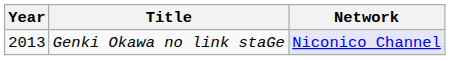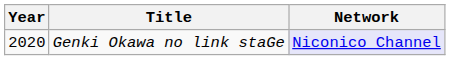 <table class="wikitable">
 <tr>
 <th>Year</th>
 <th>Title</th>
 <th>Network</th>
 </tr>
 <tr>
-<td>2013</td>
+<td>2020</td>
 <td><em>Genki Okawa no link staGe</em></td>
 <td style="background: lavender;"><a href='#'>Niconico Channel</a></td>
 </tr>
 </table>
